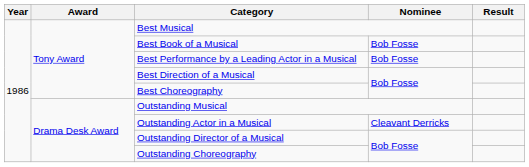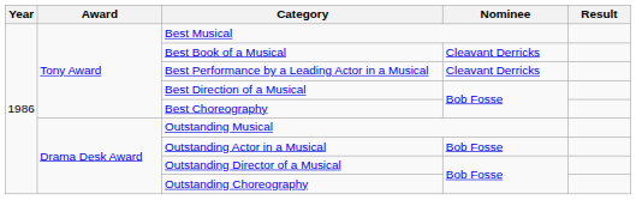 <table class="wikitable" width="95%">
 <tr>
 <th width="5%">Year</th>
 <th width="20%">Award</th>
 <th width="45%">Category</th>
 <th width="20%">Nominee</th>
 <th width="10%">Result</th>
 </tr>
 <tr>
 <td rowspan="9" align="center">1986</td>
 <td rowspan="5"><a href='#'>Tony Award</a></td>
 <td colspan="2"><a href='#'>Best Musical</a></td>
 <td></td>
 </tr>
 <tr>
 <td><a href='#'>Best Book of a Musical</a></td>
-<td><a href='#'>Bob Fosse</a></td>
+<td><a href='#'>Cleavant Derricks</a></td>
 <td></td>
 </tr>
 <tr>
 <td><a href='#'>Best Performance by a Leading Actor in a Musical</a></td>
-<td><a href='#'>Bob Fosse</a></td>
+<td><a href='#'>Cleavant Derricks</a></td>
 <td></td>
 </tr>
 <tr>
 <td><a href='#'>Best Direction of a Musical</a></td>
 <td rowspan="2"><a href='#'>Bob Fosse</a></td>
 <td></td>
 </tr>
 <tr>
 <td><a href='#'>Best Choreography</a></td>
 <td></td>
 </tr>
 <tr>
 <td rowspan="4"><a href='#'>Drama Desk Award</a></td>
 <td colspan="2"><a href='#'>Outstanding Musical</a></td>
 <td></td>
 </tr>
 <tr>
 <td><a href='#'>Outstanding Actor in a Musical</a></td>
-<td><a href='#'>Cleavant Derricks</a></td>
+<td><a href='#'>Bob Fosse</a></td>
 <td></td>
 </tr>
 <tr>
 <td><a href='#'>Outstanding Director of a Musical</a></td>
 <td rowspan="2"><a href='#'>Bob Fosse</a></td>
 <td></td>
 </tr>
 <tr>
 <td><a href='#'>Outstanding Choreography</a></td>
 <td></td>
 </tr>
 </table>
